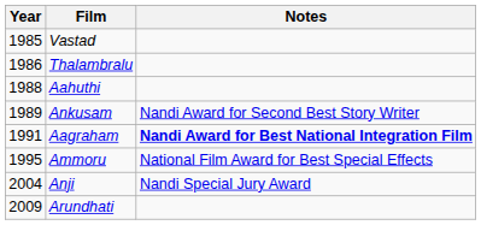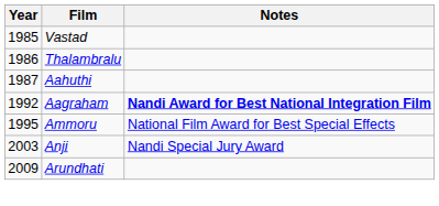 <table class="wikitable">
 <tr>
 <th>Year</th>
 <th>Film</th>
 <th>Notes</th>
 </tr>
 <tr>
 <td>1985</td>
 <td><em>Vastad</em></td>
 <td></td>
 </tr>
 <tr>
 <td>1986</td>
 <td><a href='#'><em>Thalambralu</em></a></td>
 <td></td>
 </tr>
 <tr>
-<td>1988</td>
+<td>1987</td>
 <td><em><a href='#'>Aahuthi</a></em></td>
 <td></td>
 </tr>
 <tr>
-<td>1989</td>
-<td><em><a href='#'>Ankusam</a></em></td>
-<td><a href='#'>Nandi Award for Second Best Story Writer</a></td>
-</tr>
-<tr>
-<td>1991</td>
+<td>1992</td>
 <td><em><a href='#'>Aagraham</a></em></td>
 <td><strong><a href='#'>Nandi Award for Best National Integration Film</a></strong></td>
 </tr>
 <tr>
 <td>1995</td>
 <td><em><a href='#'>Ammoru</a></em></td>
 <td><a href='#'>National Film Award for Best Special Effects</a></td>
 </tr>
 <tr>
-<td>2004</td>
+<td>2003</td>
 <td><a href='#'><em>Anji</em></a></td>
 <td><a href='#'>Nandi Special Jury Award</a></td>
 </tr>
 <tr>
 <td>2009</td>
 <td><a href='#'><em>Arundhati</em></a></td>
 <td Also writer></td>
 </tr>
 </table>
